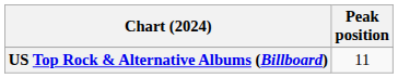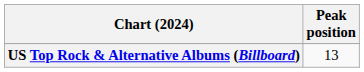 <table class="wikitable sortable plainrowheaders" style="text-align:center">
 <tr>
 <th scope="col">Chart (2024)</th>
 <th scope="col">Peak<br>position</th>
 </tr>
 <tr>
 </tr>
 <tr>
 </tr>
 <tr>
 </tr>
 <tr>
 </tr>
 <tr>
 </tr>
 <tr>
 </tr>
 <tr>
 </tr>
 <tr>
 <th scope="row">US <a href='#'>Top Rock & Alternative Albums</a> (<em><a href='#'>Billboard</a></em>)</th>
-<td>11</td>
+<td>13</td>
 </tr>
 </table>
